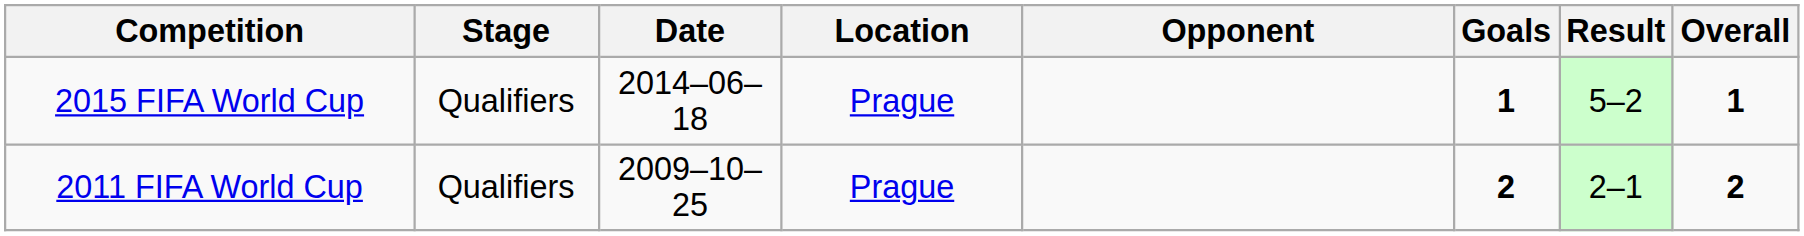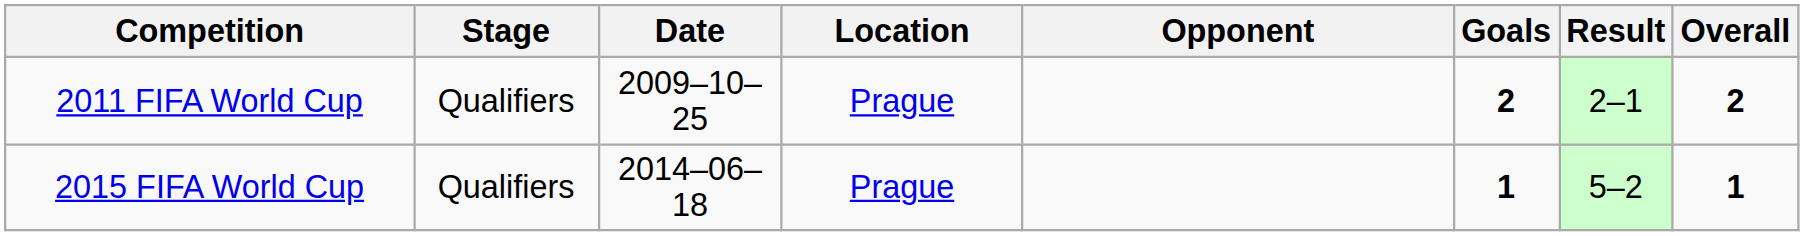 <table class="wikitable" style="font-size:90%">
 <tr>
 <th width=175px>Competition</th>
 <th width=75px>Stage</th>
 <th width=75px>Date</th>
 <th width=100px>Location</th>
 <th width=185px>Opponent</th>
 <th width=25px>Goals</th>
 <th width=25>Result</th>
 <th width=25px>Overall</th>
 </tr>
 <tr align=center>
+<td><a href='#'>2011 FIFA World Cup</a></td>
+<td>Qualifiers</td>
+<td>2009–10–25</td>
+<td><a href='#'>Prague</a></td>
+<td align=left></td>
+<td><strong>2</strong></td>
+<td bgcolor=#CCFFCC>2–1</td>
+<td><strong>2</strong></td>
+</tr>
+<tr align=center>
 <td><a href='#'>2015 FIFA World Cup</a></td>
 <td>Qualifiers</td>
 <td>2014–06–18</td>
 <td><a href='#'>Prague</a></td>
 <td align=left></td>
 <td><strong>1</strong></td>
 <td bgcolor=#CCFFCC>5–2</td>
 <td><strong>1</strong></td>
 </tr>
-<tr align=center>
-<td><a href='#'>2011 FIFA World Cup</a></td>
-<td>Qualifiers</td>
-<td>2009–10–25</td>
-<td><a href='#'>Prague</a></td>
-<td align=left></td>
-<td><strong>2</strong></td>
-<td bgcolor=#CCFFCC>2–1</td>
-<td><strong>2</strong></td>
-</tr>
 </table>
